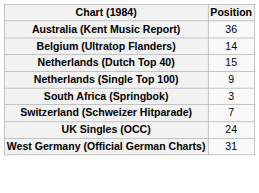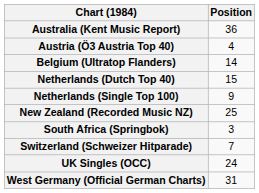 <table class="wikitable sortable plainrowheaders">
 <tr>
 <th scope="col">Chart (1984)</th>
 <th scope="col">Position</th>
 </tr>
 <tr>
 <th scope="row">Australia (Kent Music Report)</th>
 <td style="text-align:center;">36</td>
+</tr>
+<tr>
+<th scope="row">Austria (Ö3 Austria Top 40)</th>
+<td style="text-align:center;">4</td>
 </tr>
 <tr>
 <th scope="row">Belgium (Ultratop Flanders)</th>
 <td style="text-align:center;">14</td>
 </tr>
 <tr>
 <th scope="row">Netherlands (Dutch Top 40)</th>
 <td style="text-align:center;">15</td>
 </tr>
 <tr>
 <th scope="row">Netherlands (Single Top 100)</th>
 <td style="text-align:center;">9</td>
+</tr>
+<tr>
+<th scope="row">New Zealand (Recorded Music NZ)</th>
+<td style="text-align:center;">25</td>
 </tr>
 <tr>
 <th scope="row">South Africa (Springbok)</th>
 <td style="text-align:center;">3</td>
 </tr>
 <tr>
 <th scope="row">Switzerland (Schweizer Hitparade)</th>
 <td style="text-align:center;">7</td>
 </tr>
 <tr>
 <th scope="row">UK Singles (OCC)</th>
 <td style="text-align:center;">24</td>
 </tr>
 <tr>
 <th scope="row">West Germany (Official German Charts)</th>
 <td style="text-align:center;">31</td>
 </tr>
 </table>
